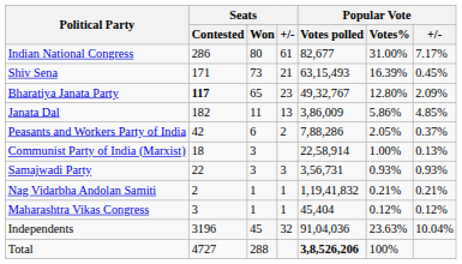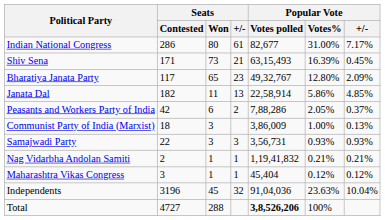 <table class="wikitable sortable">
 <tr>
 <th rowspan="2">Political Party</th>
 <th colspan="3">Seats</th>
 <th colspan="3">Popular Vote</th>
 </tr>
 <tr>
 <th>Contested</th>
 <th>Won</th>
 <th>+/-</th>
 <th>Votes polled</th>
 <th>Votes%</th>
 <th>+/-</th>
 </tr>
 <tr>
 <td><a href='#'>Indian National Congress</a></td>
 <td>286</td>
 <td>80</td>
 <td> 61</td>
 <td>82,677</td>
 <td>31.00%</td>
 <td> 7.17%</td>
 </tr>
 <tr>
 <td><a href='#'>Shiv Sena</a></td>
 <td>171</td>
 <td>73</td>
 <td> 21</td>
 <td>63,15,493</td>
 <td>16.39%</td>
 <td> 0.45%</td>
 </tr>
 <tr>
 <td><a href='#'>Bharatiya Janata Party</a></td>
-<td><strong>117</strong></td>
+<td>117</td>
 <td>65</td>
 <td> 23</td>
 <td>49,32,767</td>
 <td>12.80%</td>
 <td> 2.09%</td>
 </tr>
 <tr>
 <td><a href='#'>Janata Dal</a></td>
 <td>182</td>
 <td>11</td>
 <td> 13</td>
-<td>3,86,009</td>
+<td>22,58,914</td>
 <td>5.86%</td>
 <td> 4.85%</td>
 </tr>
 <tr>
 <td><a href='#'>Peasants and Workers Party of India</a></td>
 <td>42</td>
 <td>6</td>
 <td> 2</td>
 <td>7,88,286</td>
 <td>2.05%</td>
 <td> 0.37%</td>
 </tr>
 <tr>
 <td><a href='#'>Communist Party of India (Marxist)</a></td>
 <td>18</td>
 <td>3</td>
 <td></td>
-<td>22,58,914</td>
+<td>3,86,009</td>
 <td>1.00%</td>
 <td> 0.13%</td>
 </tr>
 <tr>
 <td><a href='#'>Samajwadi Party</a></td>
 <td>22</td>
 <td>3</td>
 <td> 3</td>
 <td>3,56,731</td>
 <td>0.93%</td>
 <td> 0.93%</td>
 </tr>
 <tr>
 <td><a href='#'>Nag Vidarbha Andolan Samiti</a></td>
 <td>2</td>
 <td>1</td>
 <td>1</td>
 <td>1,19,41,832</td>
 <td>0.21%</td>
 <td> 0.21%</td>
 </tr>
 <tr>
 <td><a href='#'>Maharashtra Vikas Congress</a></td>
 <td>3</td>
 <td>1</td>
 <td>1</td>
 <td>45,404</td>
 <td>0.12%</td>
 <td> 0.12%</td>
 </tr>
 <tr>
 <td>Independents</td>
 <td>3196</td>
 <td>45</td>
 <td> 32</td>
 <td>91,04,036</td>
 <td>23.63%</td>
 <td> 10.04%</td>
 </tr>
 <tr>
 <td>Total</td>
 <td>4727</td>
 <td>288</td>
 <td></td>
 <td><strong>3,8,526,206</strong></td>
 <td>100%</td>
 <td></td>
 </tr>
 </table>
